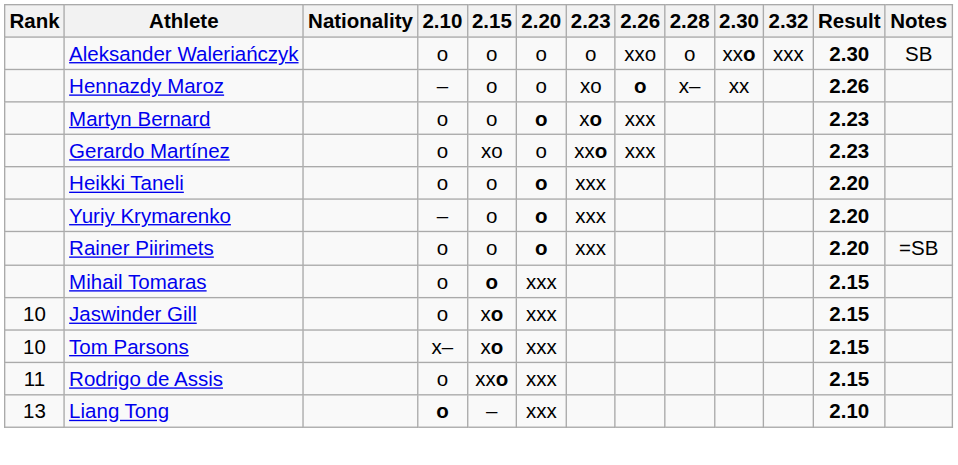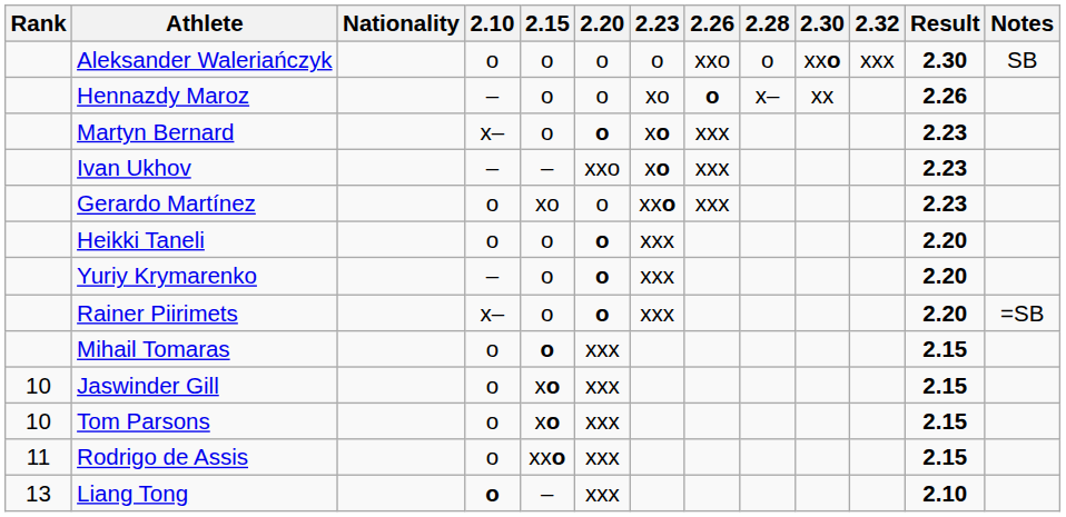 <table class="wikitable sortable" style="text-align:center;font-size:95%">
 <tr>
 <th>Rank</th>
 <th>Athlete</th>
 <th>Nationality</th>
 <th>2.10</th>
 <th>2.15</th>
 <th>2.20</th>
 <th>2.23</th>
 <th>2.26</th>
 <th>2.28</th>
 <th>2.30</th>
 <th>2.32</th>
 <th>Result</th>
 <th>Notes</th>
 </tr>
 <tr>
 <td></td>
 <td align="left"><a href='#'>Aleksander Waleriańczyk</a></td>
 <td align=left></td>
 <td>o</td>
 <td>o</td>
 <td>o</td>
 <td>o</td>
 <td>xxo</td>
 <td>o</td>
 <td>xx<strong>o</strong></td>
 <td>xxx</td>
 <td><strong>2.30</strong></td>
 <td>SB</td>
 </tr>
 <tr>
 <td></td>
 <td align="left"><a href='#'>Hennazdy Maroz</a></td>
 <td align=left></td>
 <td>–</td>
 <td>o</td>
 <td>o</td>
 <td>xo</td>
 <td><strong>o</strong></td>
 <td>x–</td>
 <td>xx</td>
 <td></td>
 <td><strong>2.26</strong></td>
 <td></td>
 </tr>
 <tr>
 <td></td>
 <td align="left"><a href='#'>Martyn Bernard</a></td>
 <td align=left></td>
-<td>o</td>
+<td>x–</td>
 <td>o</td>
 <td><strong>o</strong></td>
+<td>x<strong>o</strong></td>
+<td>xxx</td>
+<td></td>
+<td></td>
+<td></td>
+<td><strong>2.23</strong></td>
+<td></td>
+</tr>
+<tr>
+<td></td>
+<td align="left"><a href='#'>Ivan Ukhov</a></td>
+<td align=left></td>
+<td>–</td>
+<td>–</td>
+<td>xxo</td>
 <td>x<strong>o</strong></td>
 <td>xxx</td>
 <td></td>
 <td></td>
 <td></td>
 <td><strong>2.23</strong></td>
 <td></td>
 </tr>
 <tr>
 <td></td>
 <td align="left"><a href='#'>Gerardo Martínez</a></td>
 <td align=left></td>
 <td>o</td>
 <td>xo</td>
 <td>o</td>
 <td>xx<strong>o</strong></td>
 <td>xxx</td>
 <td></td>
 <td></td>
 <td></td>
 <td><strong>2.23</strong></td>
 <td></td>
 </tr>
 <tr>
 <td></td>
 <td align="left"><a href='#'>Heikki Taneli</a></td>
 <td align=left></td>
 <td>o</td>
 <td>o</td>
 <td><strong>o</strong></td>
 <td>xxx</td>
 <td></td>
 <td></td>
 <td></td>
 <td></td>
 <td><strong>2.20</strong></td>
 <td></td>
 </tr>
 <tr>
 <td></td>
 <td align="left"><a href='#'>Yuriy Krymarenko</a></td>
 <td align=left></td>
 <td>–</td>
 <td>o</td>
 <td><strong>o</strong></td>
 <td>xxx</td>
 <td></td>
 <td></td>
 <td></td>
 <td></td>
 <td><strong>2.20</strong></td>
 <td></td>
 </tr>
 <tr>
 <td></td>
 <td align="left"><a href='#'>Rainer Piirimets</a></td>
 <td align=left></td>
-<td>o</td>
+<td>x–</td>
 <td>o</td>
 <td><strong>o</strong></td>
 <td>xxx</td>
 <td></td>
 <td></td>
 <td></td>
 <td></td>
 <td><strong>2.20</strong></td>
 <td>=SB</td>
 </tr>
 <tr>
 <td></td>
 <td align="left"><a href='#'>Mihail Tomaras</a></td>
 <td align=left></td>
 <td>o</td>
 <td><strong>o</strong></td>
 <td>xxx</td>
 <td></td>
 <td></td>
 <td></td>
 <td></td>
 <td></td>
 <td><strong>2.15</strong></td>
 <td></td>
 </tr>
 <tr>
 <td>10</td>
 <td align="left"><a href='#'>Jaswinder Gill</a></td>
 <td align=left></td>
 <td>o</td>
 <td>x<strong>o</strong></td>
 <td>xxx</td>
 <td></td>
 <td></td>
 <td></td>
 <td></td>
 <td></td>
 <td><strong>2.15</strong></td>
 <td></td>
 </tr>
 <tr>
 <td>10</td>
 <td align="left"><a href='#'>Tom Parsons</a></td>
 <td align=left></td>
-<td>x–</td>
+<td>o</td>
 <td>x<strong>o</strong></td>
 <td>xxx</td>
 <td></td>
 <td></td>
 <td></td>
 <td></td>
 <td></td>
 <td><strong>2.15</strong></td>
 <td></td>
 </tr>
 <tr>
 <td>11</td>
 <td align="left"><a href='#'>Rodrigo de Assis</a></td>
 <td align=left></td>
 <td>o</td>
 <td>xx<strong>o</strong></td>
 <td>xxx</td>
 <td></td>
 <td></td>
 <td></td>
 <td></td>
 <td></td>
 <td><strong>2.15</strong></td>
 <td></td>
 </tr>
 <tr>
 <td>13</td>
 <td align="left"><a href='#'>Liang Tong</a></td>
 <td align=left></td>
 <td><strong>o</strong></td>
 <td>–</td>
 <td>xxx</td>
 <td></td>
 <td></td>
 <td></td>
 <td></td>
 <td></td>
 <td><strong>2.10</strong></td>
 <td></td>
 </tr>
 </table>
